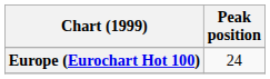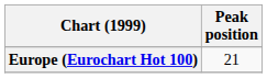 <table class="wikitable sortable plainrowheaders" style="text-align:center">
 <tr>
 <th scope="col">Chart (1999)</th>
 <th scope="col">Peak<br>position</th>
 </tr>
 <tr>
 </tr>
 <tr>
 <th scope="row">Europe (<a href='#'>Eurochart Hot 100</a>)</th>
-<td>24</td>
+<td>21</td>
 </tr>
 <tr>
 </tr>
 <tr>
 </tr>
 <tr>
 </tr>
 </table>
